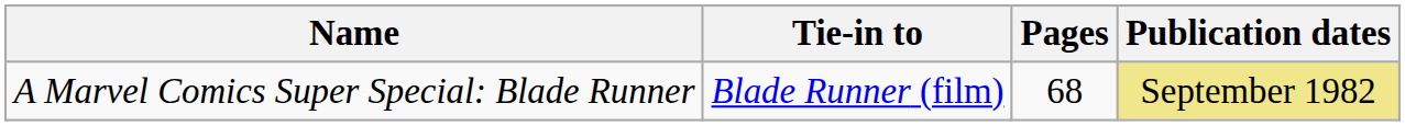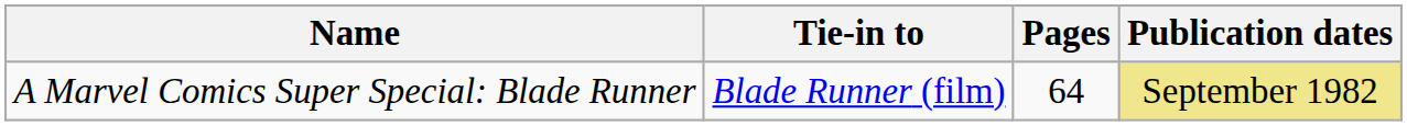 <table class="wikitable">
 <tr>
 <th>Name</th>
 <th>Tie-in to</th>
 <th>Pages</th>
 <th>Publication dates</th>
 </tr>
 <tr>
 <td style="text-align:center;"><em>A Marvel Comics Super Special: Blade Runner</em></td>
 <td style="text-align:center;"><a href='#'><em>Blade Runner</em> (film)</a></td>
-<td style="text-align:center;">68</td>
+<td style="text-align:center;">64</td>
 <td style="background: khaki; text-align:center;">September 1982</td>
 </tr>
 </table>
